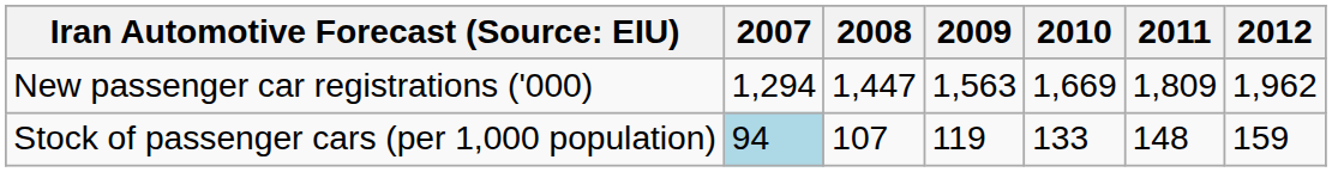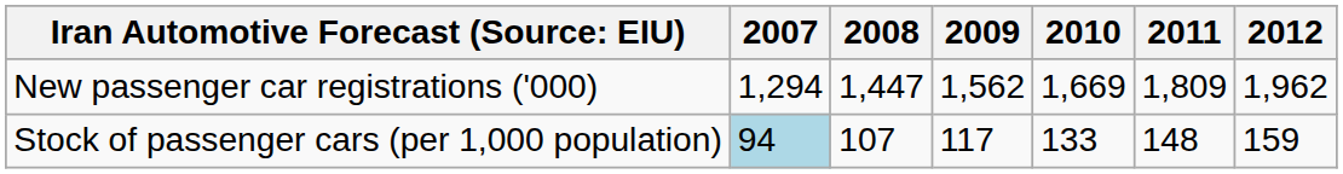 <table class="wikitable">
 <tr>
 <th>Iran Automotive Forecast (Source: EIU)</th>
 <th>2007</th>
 <th>2008</th>
 <th>2009</th>
 <th>2010</th>
 <th>2011</th>
 <th>2012</th>
 </tr>
 <tr>
 <td>New passenger car registrations ('000)</td>
 <td>1,294</td>
 <td>1,447</td>
-<td>1,563</td>
+<td>1,562</td>
 <td>1,669</td>
 <td>1,809</td>
 <td>1,962</td>
 </tr>
 <tr>
 <td>Stock of passenger cars (per 1,000 population)</td>
 <td style="background: lightblue;">94</td>
 <td>107</td>
-<td>119</td>
+<td>117</td>
 <td>133</td>
 <td>148</td>
 <td>159</td>
 </tr>
 </table>
